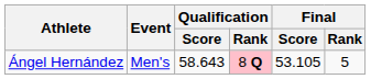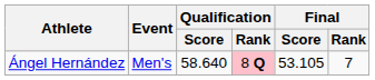 <table class="wikitable" style="font-size:90%">
 <tr>
 <th rowspan="2">Athlete</th>
 <th rowspan="2">Event</th>
 <th colspan="2">Qualification</th>
 <th colspan="2">Final</th>
 </tr>
 <tr style="font-size:95%">
 <th>Score</th>
 <th>Rank</th>
 <th>Score</th>
 <th>Rank</th>
 </tr>
 <tr align=center>
 <td align=left><a href='#'>Ángel Hernández</a></td>
 <td align=left><a href='#'>Men's</a></td>
-<td>58.643</td>
+<td>58.640</td>
 <td style="background: pink;">8 <strong>Q</strong></td>
 <td>53.105</td>
-<td>5</td>
+<td>7</td>
 </tr>
 </table>
